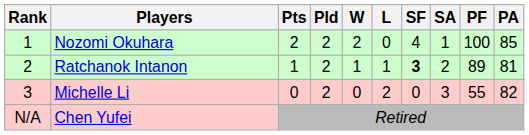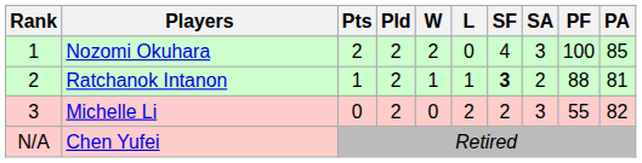 <table class="wikitable"style="font-size:90%; text-align:center">
 <tr>
 <th width="20">Rank</th>
 <th width="200">Players</th>
 <th width="20">Pts</th>
 <th width="20">Pld</th>
 <th width="20">W</th>
 <th width="20">L</th>
 <th width="20">SF</th>
 <th width="20">SA</th>
 <th width="20">PF</th>
 <th width="20">PA</th>
 </tr>
 <tr bgcolor="#ccffcc">
 <td>1</td>
 <td style="text-align:left"> <a href='#'>Nozomi Okuhara</a></td>
 <td>2</td>
 <td>2</td>
 <td>2</td>
 <td>0</td>
 <td>4</td>
-<td>1</td>
+<td>3</td>
 <td>100</td>
 <td>85</td>
 </tr>
 <tr bgcolor="#ccffcc">
 <td>2</td>
 <td style="text-align:left"> <a href='#'>Ratchanok Intanon</a></td>
 <td>1</td>
 <td>2</td>
 <td>1</td>
 <td>1</td>
 <td><strong>3</strong></td>
 <td>2</td>
-<td>89</td>
+<td>88</td>
 <td>81</td>
 </tr>
 <tr bgcolor="ffcccc">
 <td>3</td>
 <td style="text-align:left"> <a href='#'>Michelle Li</a></td>
 <td>0</td>
 <td>2</td>
 <td>0</td>
 <td>2</td>
-<td>0</td>
+<td>2</td>
 <td>3</td>
 <td>55</td>
 <td>82</td>
 </tr>
 <tr bgcolor="ffcccc">
 <td>N/A</td>
 <td style="text-align:left"> <a href='#'>Chen Yufei</a></td>
 <td bgcolor="#bbbbbb"colspan="8"><em>Retired</em></td>
 </tr>
 </table>
